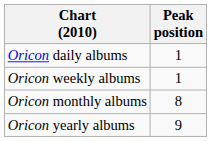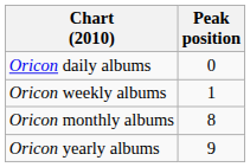 <table class="wikitable">
 <tr>
 <th>Chart<br>(2010)</th>
 <th>Peak<br>position</th>
 </tr>
 <tr>
 <td><em><a href='#'>Oricon</a></em> daily albums</td>
-<td align="center">1</td>
+<td align="center">0</td>
 </tr>
 <tr>
 <td><em>Oricon</em> weekly albums</td>
 <td align="center">1</td>
 </tr>
 <tr>
 <td><em>Oricon</em> monthly albums</td>
 <td align="center">8</td>
 </tr>
 <tr>
 <td><em>Oricon</em> yearly albums</td>
 <td align="center">9</td>
 </tr>
 </table>
